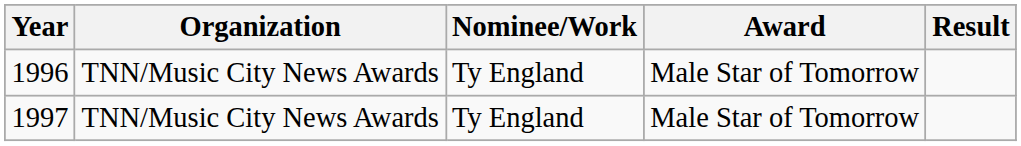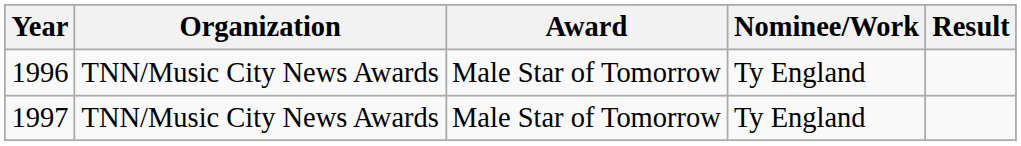 <table class="wikitable">
 <tr>
 <th>Year</th>
 <th>Organization</th>
+<th>Award</th>
 <th>Nominee/Work</th>
-<th>Award</th>
 <th>Result</th>
 </tr>
 <tr>
 <td>1996</td>
 <td>TNN/Music City News Awards</td>
+<td>Male Star of Tomorrow</td>
 <td>Ty England</td>
-<td>Male Star of Tomorrow</td>
 <td></td>
 </tr>
 <tr>
 <td>1997</td>
 <td>TNN/Music City News Awards</td>
+<td>Male Star of Tomorrow</td>
 <td>Ty England</td>
-<td>Male Star of Tomorrow</td>
 <td></td>
 </tr>
 </table>
